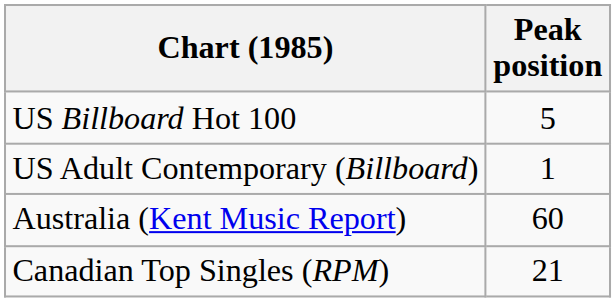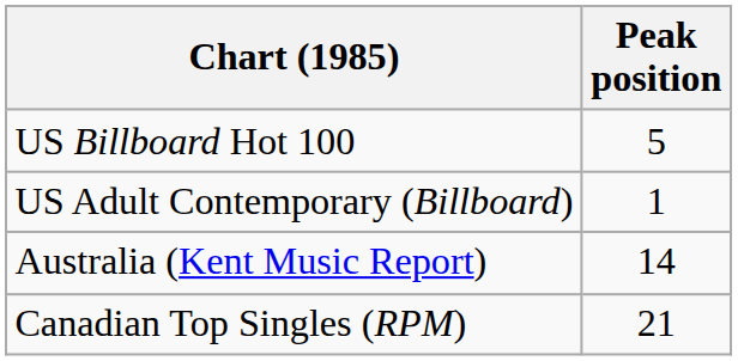 <table class="wikitable sortable">
 <tr>
 <th>Chart (1985)</th>
 <th>Peak<br>position</th>
 </tr>
 <tr>
 <td>US <em>Billboard</em> Hot 100</td>
 <td align="center">5</td>
 </tr>
 <tr>
 <td>US Adult Contemporary (<em>Billboard</em>)</td>
 <td align="center">1</td>
 </tr>
 <tr>
 <td>Australia (<a href='#'>Kent Music Report</a>)</td>
-<td style="text-align:center;">60</td>
+<td style="text-align:center;">14</td>
 </tr>
 <tr>
 <td>Canadian Top Singles (<em>RPM</em>)</td>
 <td align="center">21</td>
 </tr>
 </table>
